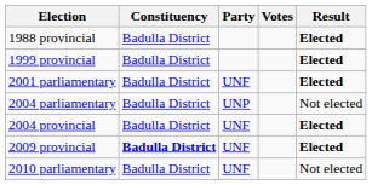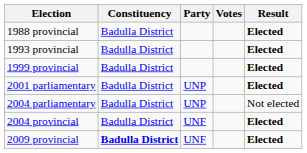 <table class="wikitable" style="text-align:left;">
 <tr>
 <th scope=col>Election</th>
 <th scope=col>Constituency</th>
 <th scope=col>Party</th>
 <th scope=col>Votes</th>
 <th scope=col>Result</th>
 </tr>
 <tr>
 <td>1988 provincial</td>
 <td><a href='#'>Badulla District</a></td>
 <td></td>
 <td></td>
 <td><strong>Elected</strong></td>
 </tr>
 <tr>
+<td>1993 provincial</td>
+<td><a href='#'>Badulla District</a></td>
+<td></td>
+<td></td>
+<td><strong>Elected</strong></td>
+</tr>
+<tr>
 <td><a href='#'>1999 provincial</a></td>
 <td><a href='#'>Badulla District</a></td>
 <td></td>
 <td></td>
 <td><strong>Elected</strong></td>
 </tr>
 <tr>
 <td><a href='#'>2001 parliamentary</a></td>
 <td><a href='#'>Badulla District</a></td>
-<td><a href='#'>UNF</a></td>
+<td><a href='#'>UNP</a></td>
 <td align=right></td>
 <td><strong>Elected</strong></td>
 </tr>
 <tr>
 <td><a href='#'>2004 parliamentary</a></td>
 <td><a href='#'>Badulla District</a></td>
 <td><a href='#'>UNP</a></td>
 <td align=right></td>
 <td>Not elected</td>
 </tr>
 <tr>
 <td><a href='#'>2004 provincial</a></td>
 <td><a href='#'>Badulla District</a></td>
 <td><a href='#'>UNF</a></td>
 <td align=right></td>
 <td><strong>Elected</strong></td>
 </tr>
 <tr>
 <td><a href='#'>2009 provincial</a></td>
 <td><strong><a href='#'>Badulla District</a></strong></td>
 <td><a href='#'>UNF</a></td>
 <td align=right></td>
 <td><strong>Elected</strong></td>
 </tr>
-<tr>
-<td><a href='#'>2010 parliamentary</a></td>
-<td><a href='#'>Badulla District</a></td>
-<td><a href='#'>UNF</a></td>
-<td align=right></td>
-<td>Not elected</td>
-</tr>
 </table>
